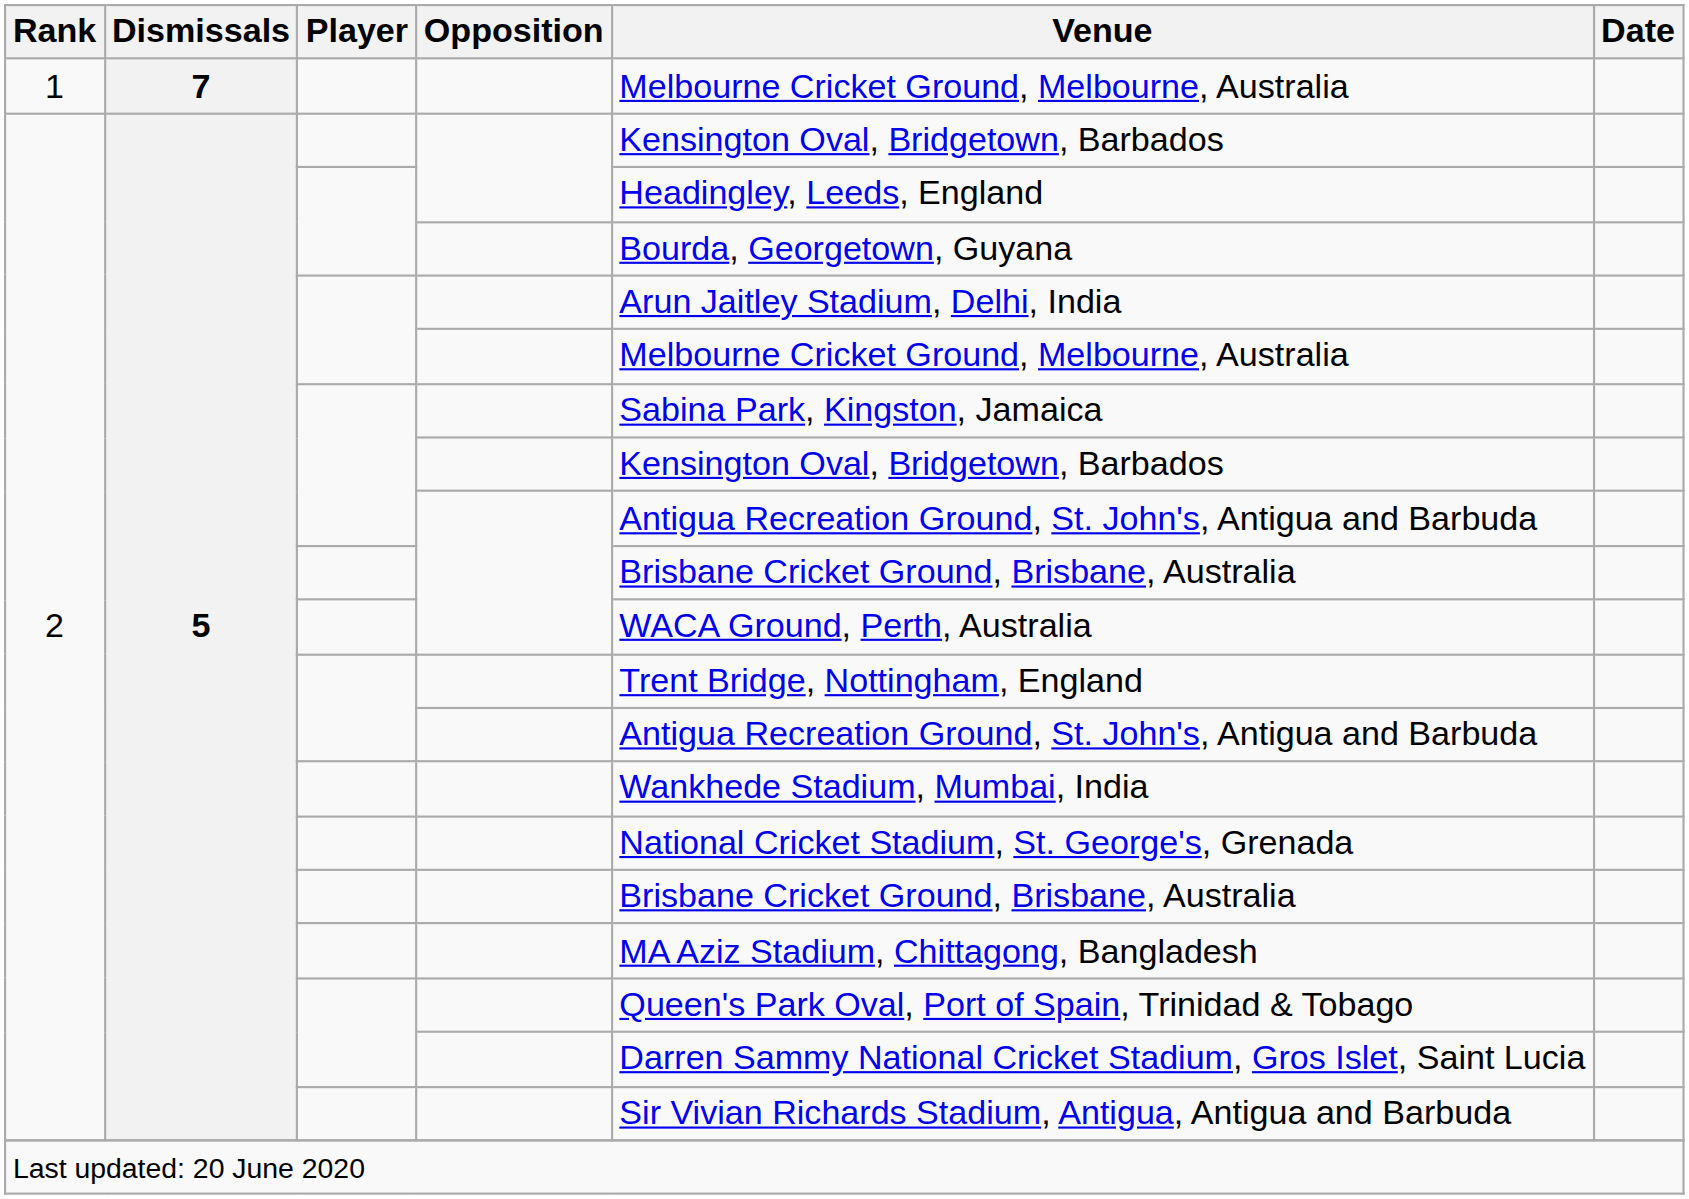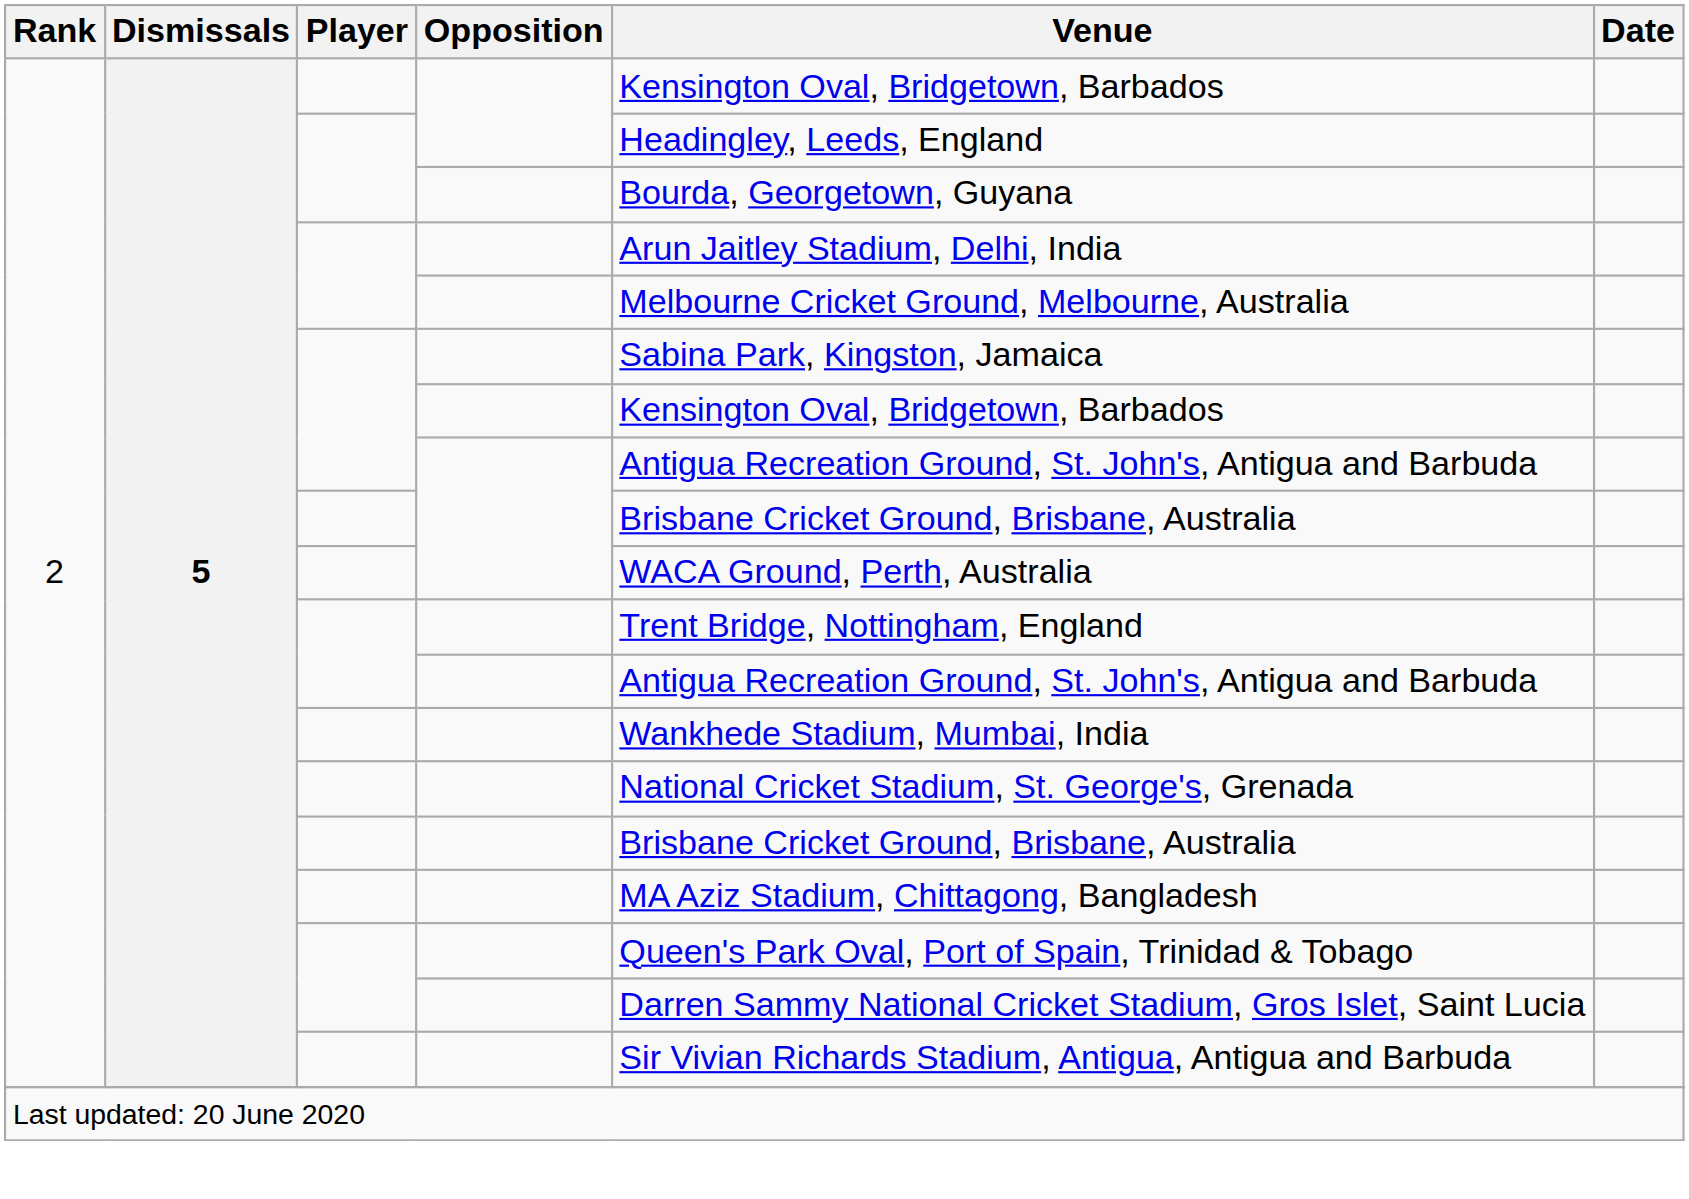 <table class="wikitable plainrowheaders sortable">
 <tr>
 <th scope=col>Rank</th>
 <th scope=col>Dismissals</th>
 <th scope=col>Player</th>
 <th scope=col>Opposition</th>
 <th scope=col>Venue</th>
 <th scope=col>Date</th>
-</tr>
-<tr>
-<td align=center>1</td>
-<th scope=row style=text-align:center;>7</th>
-<td></td>
-<td></td>
-<td><a href='#'>Melbourne Cricket Ground</a>, <a href='#'>Melbourne</a>, Australia</td>
-<td></td>
 </tr>
 <tr>
 <td align=center rowspan=19>2</td>
 <th scope=row style=text-align:center; rowspan=19>5</th>
 <td></td>
 <td rowspan=2></td>
 <td><a href='#'>Kensington Oval</a>, <a href='#'>Bridgetown</a>, Barbados</td>
 <td></td>
 </tr>
 <tr>
 <td rowspan=2></td>
 <td><a href='#'>Headingley</a>, <a href='#'>Leeds</a>, England</td>
 <td></td>
 </tr>
 <tr>
 <td></td>
 <td><a href='#'>Bourda</a>, <a href='#'>Georgetown</a>, Guyana</td>
 <td></td>
 </tr>
 <tr>
 <td rowspan=2></td>
 <td></td>
 <td><a href='#'>Arun Jaitley Stadium</a>, <a href='#'>Delhi</a>, India</td>
 <td></td>
 </tr>
 <tr>
 <td></td>
 <td><a href='#'>Melbourne Cricket Ground</a>, <a href='#'>Melbourne</a>, Australia</td>
 <td></td>
 </tr>
 <tr>
 <td rowspan=3></td>
 <td></td>
 <td><a href='#'>Sabina Park</a>, <a href='#'>Kingston</a>, Jamaica</td>
 <td></td>
 </tr>
 <tr>
 <td></td>
 <td><a href='#'>Kensington Oval</a>, <a href='#'>Bridgetown</a>, Barbados</td>
 <td></td>
 </tr>
 <tr>
 <td rowspan=3></td>
 <td><a href='#'>Antigua Recreation Ground</a>, <a href='#'>St. John's</a>, Antigua and Barbuda</td>
 <td></td>
 </tr>
 <tr>
 <td></td>
 <td><a href='#'>Brisbane Cricket Ground</a>, <a href='#'>Brisbane</a>, Australia</td>
 <td></td>
 </tr>
 <tr>
 <td></td>
 <td><a href='#'>WACA Ground</a>, <a href='#'>Perth</a>, Australia</td>
 <td></td>
 </tr>
 <tr>
 <td rowspan=2></td>
 <td></td>
 <td><a href='#'>Trent Bridge</a>, <a href='#'>Nottingham</a>, England</td>
 <td></td>
 </tr>
 <tr>
 <td></td>
 <td><a href='#'>Antigua Recreation Ground</a>, <a href='#'>St. John's</a>, Antigua and Barbuda</td>
 <td></td>
 </tr>
 <tr>
 <td></td>
 <td></td>
 <td><a href='#'>Wankhede Stadium</a>, <a href='#'>Mumbai</a>, India</td>
 <td></td>
 </tr>
 <tr>
 <td></td>
 <td></td>
 <td><a href='#'>National Cricket Stadium</a>, <a href='#'>St. George's</a>, Grenada</td>
 <td></td>
 </tr>
 <tr>
 <td></td>
 <td></td>
 <td><a href='#'>Brisbane Cricket Ground</a>, <a href='#'>Brisbane</a>, Australia</td>
 <td></td>
 </tr>
 <tr>
 <td></td>
 <td></td>
 <td><a href='#'>MA Aziz Stadium</a>, <a href='#'>Chittagong</a>, Bangladesh</td>
 <td></td>
 </tr>
 <tr>
 <td rowspan=2></td>
 <td></td>
 <td><a href='#'>Queen's Park Oval</a>, <a href='#'>Port of Spain</a>, Trinidad & Tobago</td>
 <td></td>
 </tr>
 <tr>
 <td></td>
 <td><a href='#'>Darren Sammy National Cricket Stadium</a>, <a href='#'>Gros Islet</a>, Saint Lucia</td>
 <td></td>
 </tr>
 <tr>
 <td></td>
 <td></td>
 <td><a href='#'>Sir Vivian Richards Stadium</a>, <a href='#'>Antigua</a>, Antigua and Barbuda</td>
 <td></td>
 </tr>
 <tr>
 </tr>
 <tr class=sortbottom>
 <td colspan=6><small>Last updated: 20 June 2020</small></td>
 </tr>
 </table>
